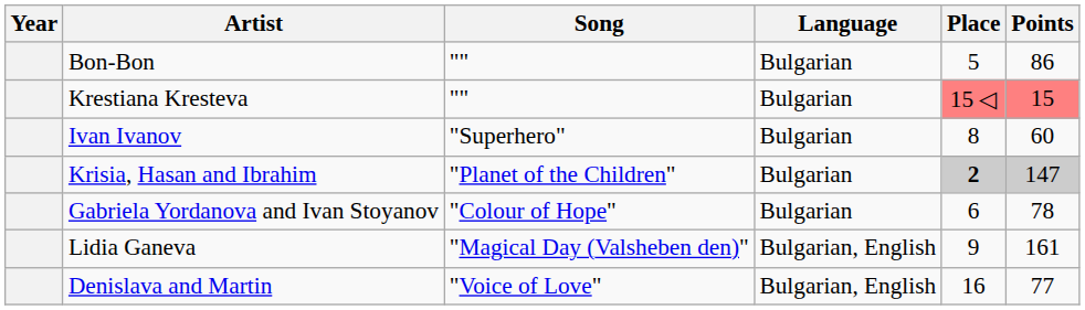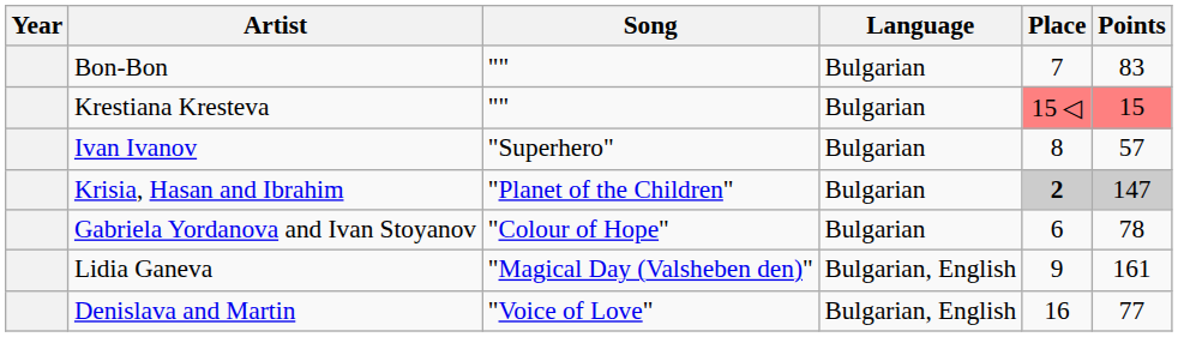 <table class="wikitable sortable plainrowheaders">
 <tr>
 <th scope="col">Year</th>
 <th scope="col">Artist</th>
 <th scope="col">Song</th>
 <th scope="col">Language</th>
 <th scope="col" data-sort-type="number">Place</th>
 <th scope="col" data-sort-type="number">Points</th>
 </tr>
 <tr>
 <th scope="row" style="text-align:center;"></th>
 <td>Bon-Bon</td>
 <td>"" </td>
 <td>Bulgarian</td>
-<td style="text-align:center;">5</td>
-<td style="text-align:center;">86</td>
+<td style="text-align:center;">7</td>
+<td style="text-align:center;">83</td>
 </tr>
 <tr>
 <th scope="row" style="text-align:center;"></th>
 <td>Krestiana Kresteva</td>
 <td>"" </td>
 <td>Bulgarian</td>
 <td style="text-align:center; background-color:#FE8080;">15 ◁</td>
 <td style="text-align:center; background-color:#FE8080;">15</td>
 </tr>
 <tr>
 <th scope="row" style="text-align:center;"></th>
 <td><a href='#'>Ivan Ivanov</a></td>
 <td>"Superhero"</td>
 <td>Bulgarian</td>
 <td style="text-align:center;">8</td>
-<td style="text-align:center;">60</td>
+<td style="text-align:center;">57</td>
 </tr>
 <tr>
 <th scope="row" style="text-align:center;"></th>
 <td><a href='#'>Krisia</a>, <a href='#'>Hasan and Ibrahim</a></td>
 <td>"<a href='#'>Planet of the Children</a>"</td>
 <td>Bulgarian</td>
 <td style="text-align:center; background-color:#CCC;"><strong>2</strong></td>
 <td style="text-align:center; background-color:#CCC;">147</td>
 </tr>
 <tr>
 <th scope="row" style="text-align:center;"></th>
 <td><a href='#'>Gabriela Yordanova</a> and Ivan Stoyanov</td>
 <td>"<a href='#'>Colour of Hope</a>"</td>
 <td>Bulgarian</td>
 <td style="text-align:center;">6</td>
 <td style="text-align:center;">78</td>
 </tr>
 <tr>
 <th scope="row" style="text-align:center;"></th>
 <td>Lidia Ganeva</td>
 <td>"<a href='#'>Magical Day (<span>Valsheben den</span>)</a>" </td>
 <td>Bulgarian, English</td>
 <td style="text-align:center;">9</td>
 <td style="text-align:center;">161</td>
 </tr>
 <tr>
 <th scope="row" style="text-align:center;"></th>
 <td><a href='#'>Denislava and Martin</a></td>
 <td>"<a href='#'>Voice of Love</a>"</td>
 <td>Bulgarian, English</td>
 <td style="text-align:center;">16</td>
 <td style="text-align:center;">77</td>
 </tr>
 </table>
